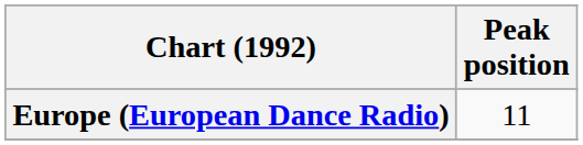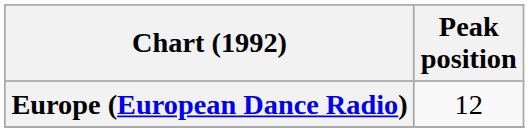 <table class="wikitable sortable plainrowheaders" style="text-align:center">
 <tr>
 <th>Chart (1992)</th>
 <th>Peak<br>position</th>
 </tr>
 <tr>
 <th scope="row">Europe (<a href='#'>European Dance Radio</a>)</th>
-<td>11</td>
+<td>12</td>
 </tr>
 <tr>
 </tr>
 <tr>
 </tr>
 <tr>
 </tr>
 </table>
